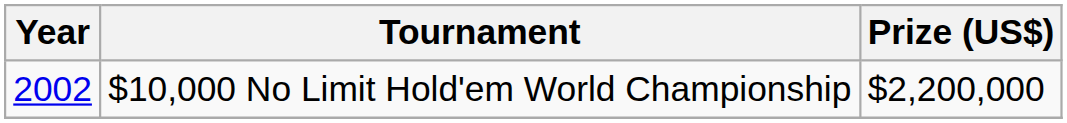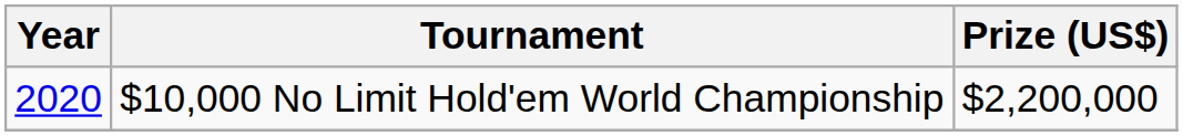 <table class="wikitable">
 <tr>
 <th>Year</th>
 <th>Tournament</th>
 <th>Prize (US$)</th>
 </tr>
 <tr>
-<td><a href='#'>2002</a></td>
+<td><a href='#'>2020</a></td>
 <td>$10,000 No Limit Hold'em World Championship</td>
 <td>$2,200,000</td>
 </tr>
 <tr>
 </tr>
 </table>
